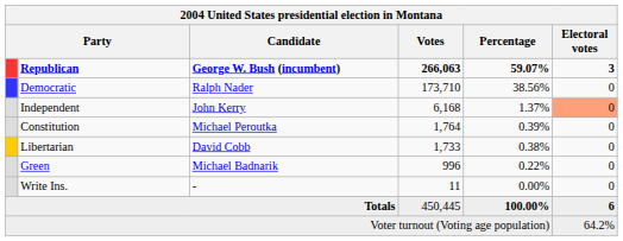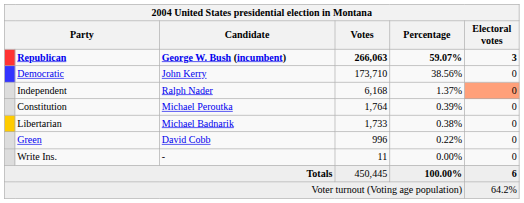 <table class="wikitable" style="font-size: 95%;">
 <tr>
 <th colspan="6">2004 United States presidential election in Montana</th>
 </tr>
 <tr>
 <th colspan="2" style="width: 15em">Party</th>
 <th style="width: 17em">Candidate</th>
 <th style="width: 5em">Votes</th>
 <th style="width: 7em">Percentage</th>
 <th style="width: 5em">Electoral votes</th>
 </tr>
 <tr>
 <th style="background:#f33; width:3px;"></th>
 <td style="width: 130px"><strong><a href='#'>Republican</a></strong></td>
 <td><strong><a href='#'>George W. Bush</a> (<a href='#'>incumbent</a>)</strong></td>
 <td style="text-align:right;"><strong>266,063</strong></td>
 <td style="text-align:right;"><strong>59.07%</strong></td>
 <td style="text-align:right;"><strong>3</strong></td>
 </tr>
 <tr>
 <th style="background:#33f; width:3px;"></th>
 <td style="width: 130px"><a href='#'>Democratic</a></td>
-<td><a href='#'>Ralph Nader</a></td>
+<td><a href='#'>John Kerry</a></td>
 <td style="text-align:right;">173,710</td>
 <td style="text-align:right;">38.56%</td>
 <td style="text-align:right;">0</td>
 </tr>
 <tr>
 <th style="background:#ddd; width:3px;"></th>
 <td style="width: 130px">Independent</td>
-<td><a href='#'>John Kerry</a></td>
+<td><a href='#'>Ralph Nader</a></td>
 <td style="text-align:right;">6,168</td>
 <td style="text-align:right;">1.37%</td>
 <td style="background: lightsalmon; text-align:right;">0</td>
 </tr>
 <tr>
 <th style="background:#ddd; width:3px;"></th>
 <td style="width: 130px">Constitution</td>
 <td><a href='#'>Michael Peroutka</a></td>
 <td style="text-align:right;">1,764</td>
 <td style="text-align:right;">0.39%</td>
 <td style="text-align:right;">0</td>
 </tr>
 <tr>
 <th style="background:#fc0; width:3px;"></th>
 <td style="width: 130px">Libertarian</td>
-<td><a href='#'>David Cobb</a></td>
+<td><a href='#'>Michael Badnarik</a></td>
 <td style="text-align:right;">1,733</td>
 <td style="text-align:right;">0.38%</td>
 <td style="text-align:right;">0</td>
 </tr>
 <tr>
 <th style="background:#ddd; width:3px;"></th>
 <td style="width: 130px"><a href='#'>Green</a></td>
-<td><a href='#'>Michael Badnarik</a></td>
+<td><a href='#'>David Cobb</a></td>
 <td style="text-align:right;">996</td>
 <td style="text-align:right;">0.22%</td>
 <td style="text-align:right;">0</td>
 </tr>
 <tr>
 <th style="background:#ddd; width:3px;"></th>
 <td style="width: 130px">Write Ins.</td>
 <td>-</td>
 <td style="text-align:right;">11</td>
 <td style="text-align:right;">0.00%</td>
 <td style="text-align:right;">0</td>
 </tr>
 <tr style="background:#eee; text-align:right;">
 <td colspan="3"><strong>Totals</strong></td>
 <td>450,445</td>
 <td><strong>100.00%</strong></td>
 <td><strong>6</strong></td>
 </tr>
 <tr style="background:#eee; text-align:right;">
 <td colspan="5">Voter turnout (Voting age population)</td>
 <td>64.2%</td>
 </tr>
 </table>
